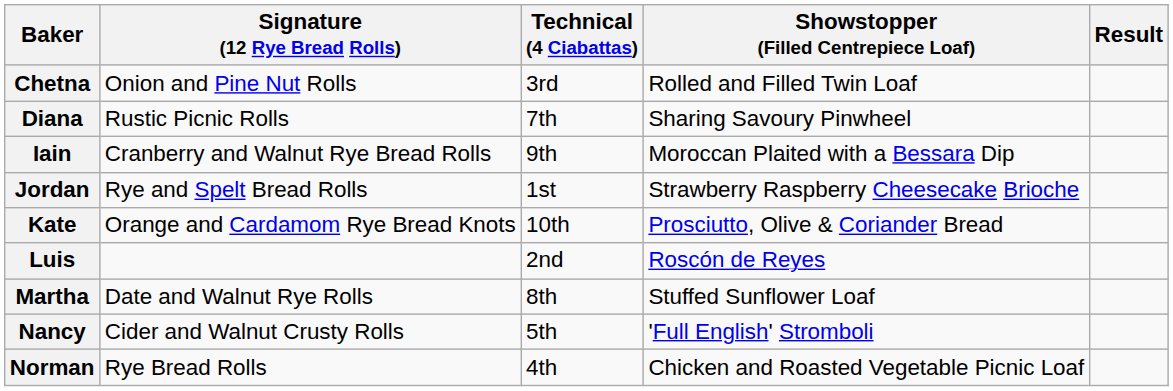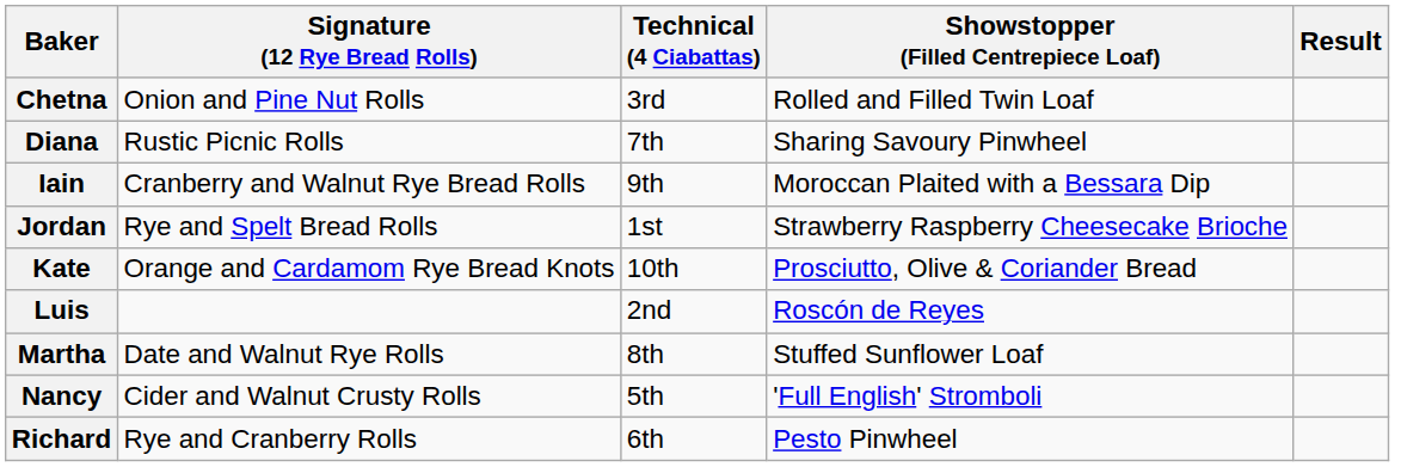 <table class="wikitable sortable col3center sticky-header">
 <tr>
 <th scope="col">Baker</th>
 <th scope="col" class="unsortable">Signature<br><small>(12 <a href='#'>Rye Bread</a> <a href='#'>Rolls</a>)</small></th>
 <th scope="col">Technical<br><small>(4 <a href='#'>Ciabattas</a>)</small></th>
 <th scope="col" class="unsortable">Showstopper<br><small>(Filled Centrepiece Loaf)</small></th>
 <th scope="col">Result</th>
 </tr>
 <tr>
 <th scope="row">Chetna</th>
 <td>Onion and <a href='#'>Pine Nut</a> Rolls</td>
 <td>3rd</td>
 <td>Rolled and Filled Twin Loaf</td>
 <td></td>
 </tr>
 <tr>
 <th scope="row">Diana</th>
 <td>Rustic Picnic Rolls</td>
 <td>7th</td>
 <td>Sharing Savoury Pinwheel</td>
 <td></td>
 </tr>
 <tr>
 <th scope="row">Iain</th>
 <td>Cranberry and Walnut Rye Bread Rolls</td>
 <td>9th</td>
 <td>Moroccan Plaited with a <a href='#'>Bessara</a> Dip</td>
 <td></td>
 </tr>
 <tr>
 <th scope="row">Jordan</th>
 <td>Rye and <a href='#'>Spelt</a> Bread Rolls</td>
 <td>1st</td>
 <td>Strawberry Raspberry <a href='#'>Cheesecake</a> <a href='#'>Brioche</a></td>
 <td></td>
 </tr>
 <tr>
 <th scope="row">Kate</th>
 <td>Orange and <a href='#'>Cardamom</a> Rye Bread Knots</td>
 <td>10th</td>
 <td><a href='#'>Prosciutto</a>, Olive & <a href='#'>Coriander</a> Bread</td>
 <td></td>
 </tr>
 <tr>
 <th scope="row">Luis</th>
 <td></td>
 <td>2nd</td>
 <td><a href='#'>Roscón de Reyes</a></td>
 <td></td>
 </tr>
 <tr>
 <th scope="row">Martha</th>
 <td>Date and Walnut Rye Rolls</td>
 <td>8th</td>
 <td>Stuffed Sunflower Loaf</td>
 <td></td>
 </tr>
 <tr>
 <th scope="row">Nancy</th>
 <td>Cider and Walnut Crusty Rolls</td>
 <td>5th</td>
 <td>'<a href='#'>Full English</a>' <a href='#'>Stromboli</a></td>
 <td></td>
 </tr>
 <tr>
-<th scope="row">Norman</th>
-<td>Rye Bread Rolls</td>
-<td>4th</td>
-<td>Chicken and Roasted Vegetable Picnic Loaf</td>
+<th scope="row">Richard</th>
+<td>Rye and Cranberry Rolls</td>
+<td>6th</td>
+<td><a href='#'>Pesto</a> Pinwheel</td>
 <td></td>
 </tr>
 </table>
